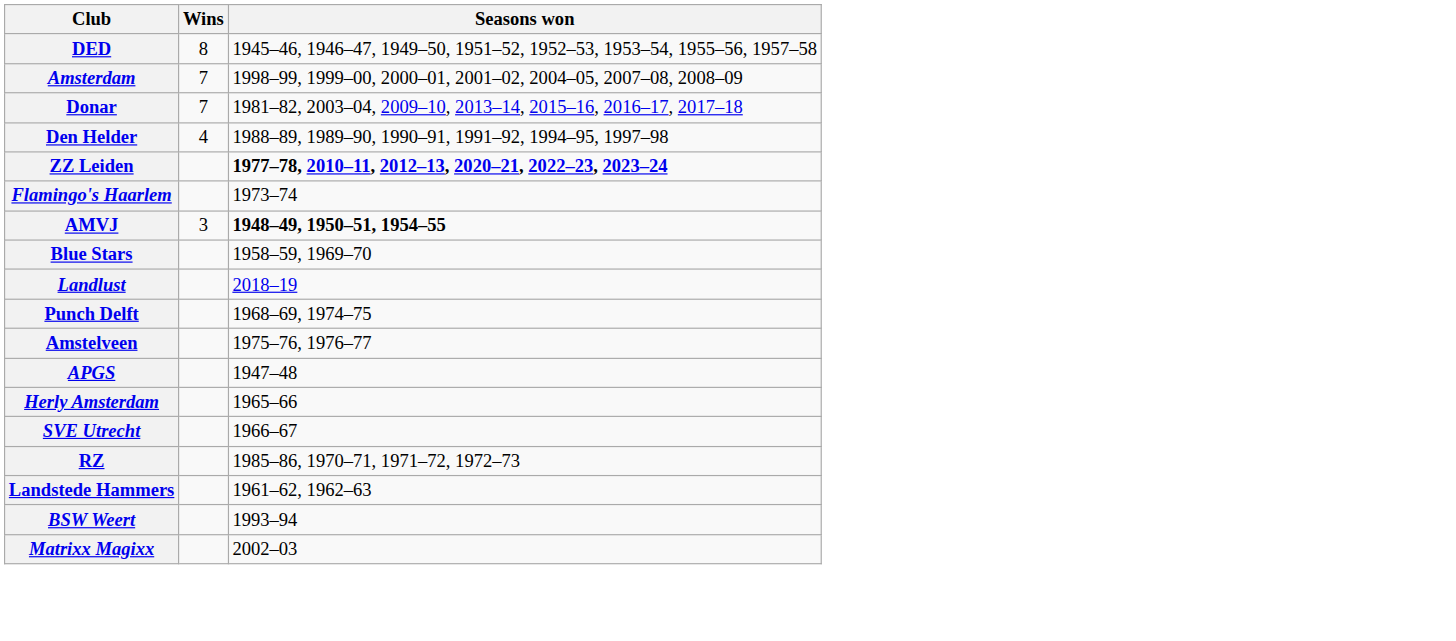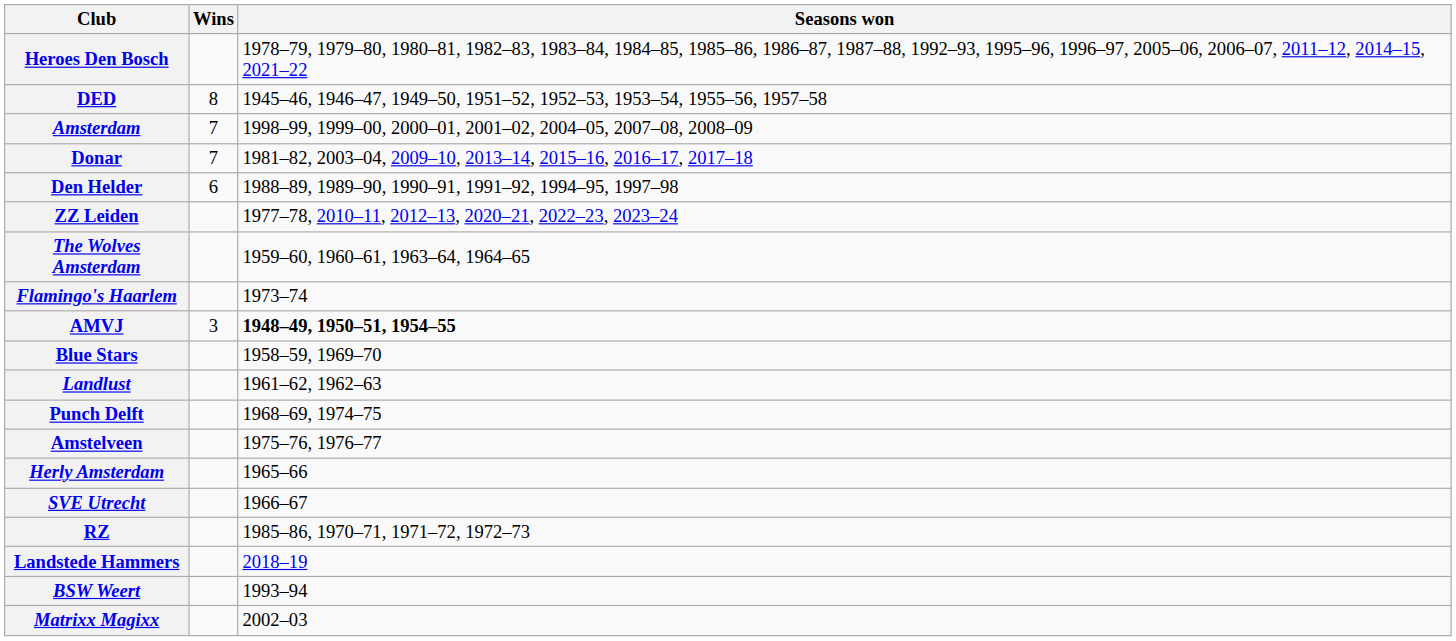 <table class="wikitable sortable plainrowheaders" style="text-align:left">
 <tr>
 <th scope="col">Club</th>
 <th scope="col">Wins</th>
 <th scope="col">Seasons won</th>
+</tr>
+<tr>
+<th scope="row"><strong><a href='#'>Heroes Den Bosch</a></strong></th>
+<td></td>
+<td>1978–79, 1979–80, 1980–81, 1982–83, 1983–84, 1984–85, 1985–86, 1986–87, 1987–88, 1992–93, 1995–96, 1996–97, 2005–06, 2006–07, <a href='#'>2011–12</a>, <a href='#'>2014–15</a>, <a href='#'>2021–22</a></td>
 </tr>
 <tr>
 <th scope="row"><a href='#'>DED</a></th>
 <td align="center">8</td>
 <td>1945–46, 1946–47, 1949–50, 1951–52, 1952–53, 1953–54, 1955–56, 1957–58</td>
 </tr>
 <tr>
 <th scope="row"><em><a href='#'>Amsterdam</a></em></th>
 <td align="center">7</td>
 <td>1998–99, 1999–00, 2000–01, 2001–02, 2004–05, 2007–08, 2008–09</td>
 </tr>
 <tr>
 <th scope="row"><strong><a href='#'>Donar</a></strong></th>
 <td align="center">7</td>
 <td>1981–82, 2003–04, <a href='#'>2009–10</a>, <a href='#'>2013–14</a>, <a href='#'>2015–16</a>, <a href='#'>2016–17</a>, <a href='#'>2017–18</a></td>
 </tr>
 <tr>
 <th scope="row"><a href='#'>Den Helder</a></th>
-<td align="center">4</td>
+<td align="center">6</td>
 <td>1988–89, 1989–90, 1990–91, 1991–92, 1994–95, 1997–98</td>
 </tr>
 <tr>
 <th scope="row"><strong><a href='#'>ZZ Leiden</a></strong></th>
 <td></td>
-<td><strong>1977–78, <a href='#'>2010–11</a>, <a href='#'>2012–13</a>, <a href='#'>2020–21</a>, <a href='#'>2022–23</a>, <a href='#'>2023–24</a></strong></td>
+<td>1977–78, <a href='#'>2010–11</a>, <a href='#'>2012–13</a>, <a href='#'>2020–21</a>, <a href='#'>2022–23</a>, <a href='#'>2023–24</a></td>
+</tr>
+<tr>
+<th scope="row"><em><a href='#'>The Wolves Amsterdam</a></em></th>
+<td></td>
+<td>1959–60, 1960–61, 1963–64, 1964–65</td>
 </tr>
 <tr>
 <th scope="row"><em><a href='#'>Flamingo's Haarlem</a> </em></th>
 <td></td>
 <td>1973–74</td>
 </tr>
 <tr>
 <th scope="row"><a href='#'>AMVJ</a></th>
 <td align="center">3</td>
 <td><strong>1948–49, 1950–51, 1954–55</strong></td>
 </tr>
 <tr>
 <th scope="row"><a href='#'>Blue Stars</a></th>
 <td></td>
 <td>1958–59, 1969–70</td>
 </tr>
 <tr>
 <th scope="row"><em><a href='#'>Landlust</a></em></th>
 <td></td>
-<td><a href='#'>2018–19</a></td>
+<td>1961–62, 1962–63</td>
 </tr>
 <tr>
 <th scope="row"><a href='#'>Punch Delft</a></th>
 <td></td>
 <td>1968–69, 1974–75</td>
 </tr>
 <tr>
 <th scope="row"><a href='#'>Amstelveen</a></th>
 <td></td>
 <td>1975–76, 1976–77</td>
-</tr>
-<tr>
-<th scope="row"><em><a href='#'>APGS</a></em></th>
-<td></td>
-<td>1947–48</td>
 </tr>
 <tr>
 <th scope="row"><em><a href='#'>Herly Amsterdam</a></em></th>
 <td></td>
 <td>1965–66</td>
 </tr>
 <tr>
 <th scope="row"><em><a href='#'>SVE Utrecht</a></em></th>
 <td></td>
 <td>1966–67</td>
 </tr>
 <tr>
 <th scope="row"><a href='#'>RZ</a></th>
 <td></td>
 <td>1985–86, 1970–71, 1971–72, 1972–73</td>
 </tr>
 <tr>
 <th scope="row"><strong><a href='#'>Landstede Hammers</a></strong></th>
 <td></td>
-<td>1961–62, 1962–63</td>
+<td><a href='#'>2018–19</a></td>
 </tr>
 <tr>
 <th scope="row"><em><a href='#'>BSW Weert</a></em></th>
 <td></td>
 <td>1993–94</td>
 </tr>
 <tr>
 <th scope="row"><em><a href='#'>Matrixx Magixx</a></em></th>
 <td></td>
 <td>2002–03</td>
 </tr>
 </table>
